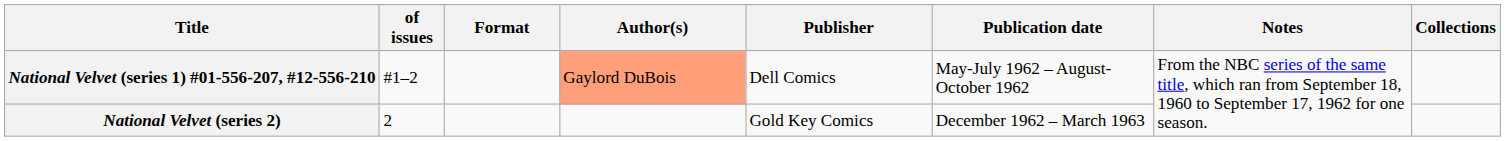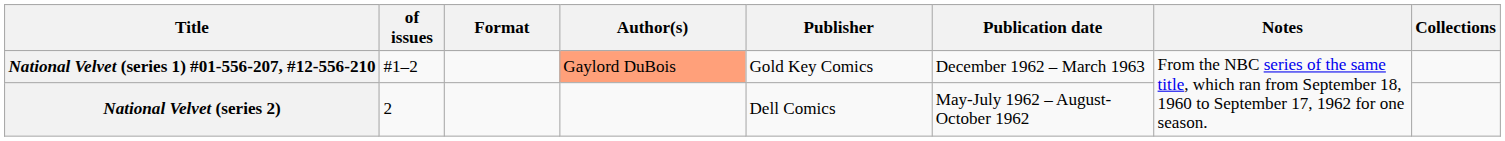 <table class="wikitable">
 <tr>
 <th>Title</th>
 <th style="width:40pt"> of issues</th>
 <th style="width:75pt">Format</th>
 <th style="width:125pt">Author(s)</th>
 <th style="width:125pt">Publisher</th>
 <th style="width:150pt">Publication date</th>
 <th style="width:175pt">Notes</th>
 <th>Collections</th>
 </tr>
 <tr>
 <th><em>National Velvet</em> (series 1) #01-556-207, #12-556-210</th>
 <td>#1–2</td>
 <td></td>
 <td style="background: lightsalmon;">Gaylord DuBois</td>
-<td>Dell Comics</td>
-<td>May-July 1962 – August-October 1962</td>
+<td>Gold Key Comics</td>
+<td>December 1962 – March 1963</td>
 <td rowspan="2">From the NBC <a href='#'>series of the same title</a>, which ran from September 18, 1960 to September 17, 1962 for one season.</td>
 <td></td>
 </tr>
 <tr>
 <th><em>National Velvet</em> (series 2)</th>
 <td>2</td>
 <td></td>
 <td></td>
-<td>Gold Key Comics</td>
-<td>December 1962 – March 1963</td>
+<td>Dell Comics</td>
+<td>May-July 1962 – August-October 1962</td>
 <td></td>
 </tr>
 </table>
